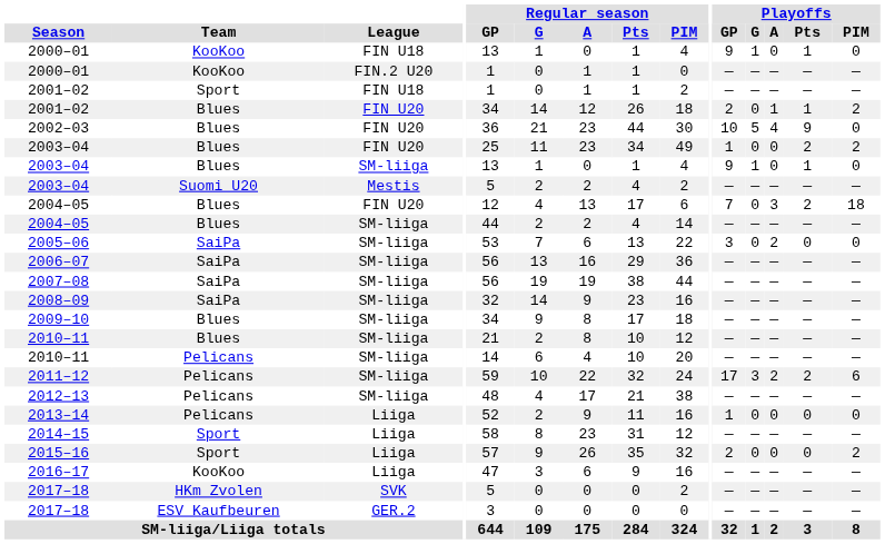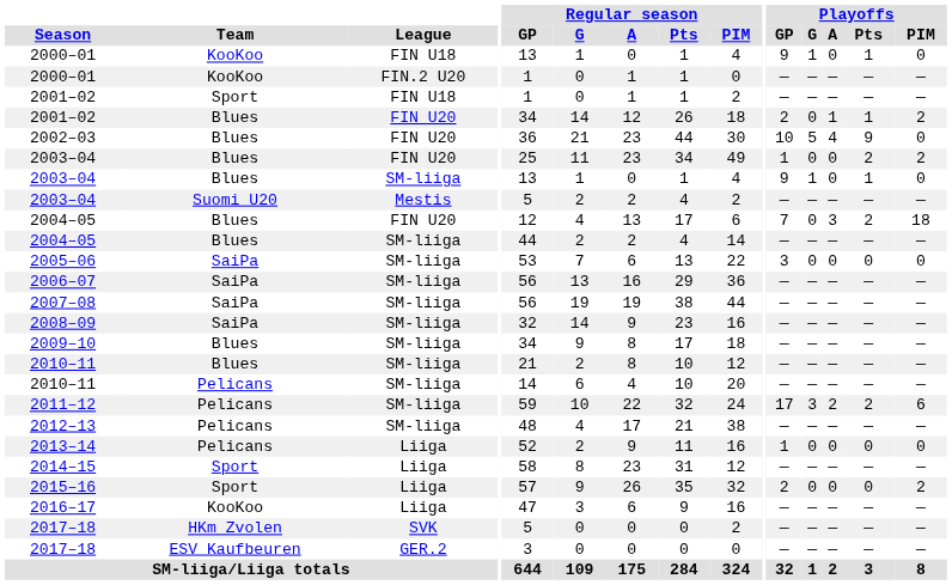 <table border="0" cellpadding="1" cellspacing="0" style="text-align:center; width:60em">
 <tr bgcolor="#e0e0e0">
 <th colspan="3" bgcolor="#ffffff"></th>
 <th rowspan="99" bgcolor="#ffffff"></th>
 <th colspan="5"><a href='#'>Regular season</a></th>
 <th rowspan="99" bgcolor="#ffffff"></th>
 <th colspan="5"><a href='#'>Playoffs</a></th>
 </tr>
 <tr bgcolor="#e0e0e0">
 <th><a href='#'>Season</a></th>
 <th>Team</th>
 <th>League</th>
 <th>GP</th>
 <th><a href='#'>G</a></th>
 <th><a href='#'>A</a></th>
 <th><a href='#'>Pts</a></th>
 <th><a href='#'>PIM</a></th>
 <th>GP</th>
 <th>G</th>
 <th>A</th>
 <th>Pts</th>
 <th>PIM</th>
 </tr>
 <tr>
 <td>2000–01</td>
 <td><a href='#'>KooKoo</a></td>
 <td>FIN U18</td>
 <td>13</td>
 <td>1</td>
 <td>0</td>
 <td>1</td>
 <td>4</td>
 <td>9</td>
 <td>1</td>
 <td>0</td>
 <td>1</td>
 <td>0</td>
 </tr>
 <tr bgcolor="#f0f0f0">
 <td>2000–01</td>
 <td>KooKoo</td>
 <td>FIN.2 U20</td>
 <td>1</td>
 <td>0</td>
 <td>1</td>
 <td>1</td>
 <td>0</td>
 <td>—</td>
 <td>—</td>
 <td>—</td>
 <td>—</td>
 <td>—</td>
 </tr>
 <tr>
 <td>2001–02</td>
 <td>Sport</td>
 <td>FIN U18</td>
 <td>1</td>
 <td>0</td>
 <td>1</td>
 <td>1</td>
 <td>2</td>
 <td>—</td>
 <td>—</td>
 <td>—</td>
 <td>—</td>
 <td>—</td>
 </tr>
 <tr bgcolor="#f0f0f0">
 <td>2001–02</td>
 <td>Blues</td>
 <td><a href='#'>FIN U20</a></td>
 <td>34</td>
 <td>14</td>
 <td>12</td>
 <td>26</td>
 <td>18</td>
 <td>2</td>
 <td>0</td>
 <td>1</td>
 <td>1</td>
 <td>2</td>
 </tr>
 <tr>
 <td>2002–03</td>
 <td>Blues</td>
 <td>FIN U20</td>
 <td>36</td>
 <td>21</td>
 <td>23</td>
 <td>44</td>
 <td>30</td>
 <td>10</td>
 <td>5</td>
 <td>4</td>
 <td>9</td>
 <td>0</td>
 </tr>
 <tr bgcolor="#f0f0f0">
 <td>2003–04</td>
 <td>Blues</td>
 <td>FIN U20</td>
 <td>25</td>
 <td>11</td>
 <td>23</td>
 <td>34</td>
 <td>49</td>
 <td>1</td>
 <td>0</td>
 <td>0</td>
 <td>2</td>
 <td>2</td>
 </tr>
 <tr>
 <td><a href='#'>2003–04</a></td>
 <td>Blues</td>
 <td><a href='#'>SM-liiga</a></td>
 <td>13</td>
 <td>1</td>
 <td>0</td>
 <td>1</td>
 <td>4</td>
 <td>9</td>
 <td>1</td>
 <td>0</td>
 <td>1</td>
 <td>0</td>
 </tr>
 <tr bgcolor="#f0f0f0">
 <td><a href='#'>2003–04</a></td>
 <td><a href='#'>Suomi U20</a></td>
 <td><a href='#'>Mestis</a></td>
 <td>5</td>
 <td>2</td>
 <td>2</td>
 <td>4</td>
 <td>2</td>
 <td>—</td>
 <td>—</td>
 <td>—</td>
 <td>—</td>
 <td>—</td>
 </tr>
 <tr>
 <td>2004–05</td>
 <td>Blues</td>
 <td>FIN U20</td>
 <td>12</td>
 <td>4</td>
 <td>13</td>
 <td>17</td>
 <td>6</td>
 <td>7</td>
 <td>0</td>
 <td>3</td>
 <td>2</td>
 <td>18</td>
 </tr>
 <tr bgcolor="#f0f0f0">
 <td><a href='#'>2004–05</a></td>
 <td>Blues</td>
 <td>SM-liiga</td>
 <td>44</td>
 <td>2</td>
 <td>2</td>
 <td>4</td>
 <td>14</td>
 <td>—</td>
 <td>—</td>
 <td>—</td>
 <td>—</td>
 <td>—</td>
 </tr>
 <tr>
 <td><a href='#'>2005–06</a></td>
 <td><a href='#'>SaiPa</a></td>
 <td>SM-liiga</td>
 <td>53</td>
 <td>7</td>
 <td>6</td>
 <td>13</td>
 <td>22</td>
 <td>3</td>
 <td>0</td>
-<td>2</td>
+<td>0</td>
 <td>0</td>
 <td>0</td>
 </tr>
 <tr bgcolor="#f0f0f0">
 <td><a href='#'>2006–07</a></td>
 <td>SaiPa</td>
 <td>SM-liiga</td>
 <td>56</td>
 <td>13</td>
 <td>16</td>
 <td>29</td>
 <td>36</td>
 <td>—</td>
 <td>—</td>
 <td>—</td>
 <td>—</td>
 <td>—</td>
 </tr>
 <tr>
 <td><a href='#'>2007–08</a></td>
 <td>SaiPa</td>
 <td>SM-liiga</td>
 <td>56</td>
 <td>19</td>
 <td>19</td>
 <td>38</td>
 <td>44</td>
 <td>—</td>
 <td>—</td>
 <td>—</td>
 <td>—</td>
 <td>—</td>
 </tr>
 <tr bgcolor="#f0f0f0">
 <td><a href='#'>2008–09</a></td>
 <td>SaiPa</td>
 <td>SM-liiga</td>
 <td>32</td>
 <td>14</td>
 <td>9</td>
 <td>23</td>
 <td>16</td>
 <td>—</td>
 <td>—</td>
 <td>—</td>
 <td>—</td>
 <td>—</td>
 </tr>
 <tr>
 <td><a href='#'>2009–10</a></td>
 <td>Blues</td>
 <td>SM-liiga</td>
 <td>34</td>
 <td>9</td>
 <td>8</td>
 <td>17</td>
 <td>18</td>
 <td>—</td>
 <td>—</td>
 <td>—</td>
 <td>—</td>
 <td>—</td>
 </tr>
 <tr bgcolor="#f0f0f0">
 <td><a href='#'>2010–11</a></td>
 <td>Blues</td>
 <td>SM-liiga</td>
 <td>21</td>
 <td>2</td>
 <td>8</td>
 <td>10</td>
 <td>12</td>
 <td>—</td>
 <td>—</td>
 <td>—</td>
 <td>—</td>
 <td>—</td>
 </tr>
 <tr>
 <td>2010–11</td>
 <td><a href='#'>Pelicans</a></td>
 <td>SM-liiga</td>
 <td>14</td>
 <td>6</td>
 <td>4</td>
 <td>10</td>
 <td>20</td>
 <td>—</td>
 <td>—</td>
 <td>—</td>
 <td>—</td>
 <td>—</td>
 </tr>
 <tr bgcolor="#f0f0f0">
 <td><a href='#'>2011–12</a></td>
 <td>Pelicans</td>
 <td>SM-liiga</td>
 <td>59</td>
 <td>10</td>
 <td>22</td>
 <td>32</td>
 <td>24</td>
 <td>17</td>
 <td>3</td>
 <td>2</td>
 <td>2</td>
 <td>6</td>
 </tr>
 <tr>
 <td><a href='#'>2012–13</a></td>
 <td>Pelicans</td>
 <td>SM-liiga</td>
 <td>48</td>
 <td>4</td>
 <td>17</td>
 <td>21</td>
 <td>38</td>
 <td>—</td>
 <td>—</td>
 <td>—</td>
 <td>—</td>
 <td>—</td>
 </tr>
 <tr bgcolor="#f0f0f0">
 <td><a href='#'>2013–14</a></td>
 <td>Pelicans</td>
 <td>Liiga</td>
 <td>52</td>
 <td>2</td>
 <td>9</td>
 <td>11</td>
 <td>16</td>
 <td>1</td>
 <td>0</td>
 <td>0</td>
 <td>0</td>
 <td>0</td>
 </tr>
 <tr>
 <td><a href='#'>2014–15</a></td>
 <td><a href='#'>Sport</a></td>
 <td>Liiga</td>
 <td>58</td>
 <td>8</td>
 <td>23</td>
 <td>31</td>
 <td>12</td>
 <td>—</td>
 <td>—</td>
 <td>—</td>
 <td>—</td>
 <td>—</td>
 </tr>
 <tr bgcolor="#f0f0f0">
 <td><a href='#'>2015–16</a></td>
 <td>Sport</td>
 <td>Liiga</td>
 <td>57</td>
 <td>9</td>
 <td>26</td>
 <td>35</td>
 <td>32</td>
 <td>2</td>
 <td>0</td>
 <td>0</td>
 <td>0</td>
 <td>2</td>
 </tr>
 <tr>
 <td><a href='#'>2016–17</a></td>
 <td>KooKoo</td>
 <td>Liiga</td>
 <td>47</td>
 <td>3</td>
 <td>6</td>
 <td>9</td>
 <td>16</td>
 <td>—</td>
 <td>—</td>
 <td>—</td>
 <td>—</td>
 <td>—</td>
 </tr>
 <tr bgcolor="#f0f0f0">
 <td><a href='#'>2017–18</a></td>
 <td><a href='#'>HKm Zvolen</a></td>
 <td><a href='#'>SVK</a></td>
 <td>5</td>
 <td>0</td>
 <td>0</td>
 <td>0</td>
 <td>2</td>
 <td>—</td>
 <td>—</td>
 <td>—</td>
 <td>—</td>
 <td>—</td>
 </tr>
 <tr>
 <td><a href='#'>2017–18</a></td>
 <td><a href='#'>ESV Kaufbeuren</a></td>
 <td><a href='#'>GER.2</a></td>
 <td>3</td>
 <td>0</td>
 <td>0</td>
 <td>0</td>
 <td>0</td>
 <td>—</td>
 <td>—</td>
 <td>—</td>
 <td>—</td>
 <td>—</td>
 </tr>
 <tr bgcolor="#e0e0e0">
 <th colspan="3">SM-liiga/Liiga totals</th>
 <th>644</th>
 <th>109</th>
 <th>175</th>
 <th>284</th>
 <th>324</th>
 <th>32</th>
 <th>1</th>
 <th>2</th>
 <th>3</th>
 <th>8</th>
 </tr>
 </table>
